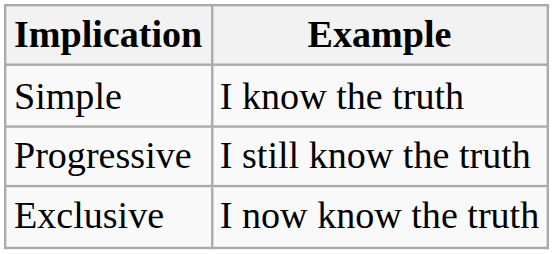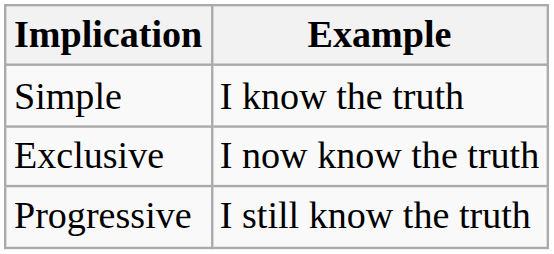 <table class="wikitable">
 <tr>
 <th>Implication</th>
 <th>Example</th>
 </tr>
 <tr>
 <td>Simple</td>
 <td> I know the truth</td>
 </tr>
 <tr>
+<td>Exclusive</td>
+<td> I now know the truth</td>
+</tr>
+<tr>
 <td>Progressive</td>
 <td> I still know the truth</td>
 </tr>
-<tr>
-<td>Exclusive</td>
-<td> I now know the truth</td>
-</tr>
 </table>
